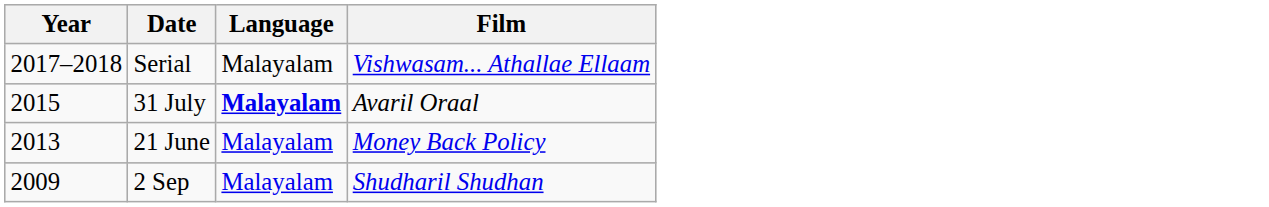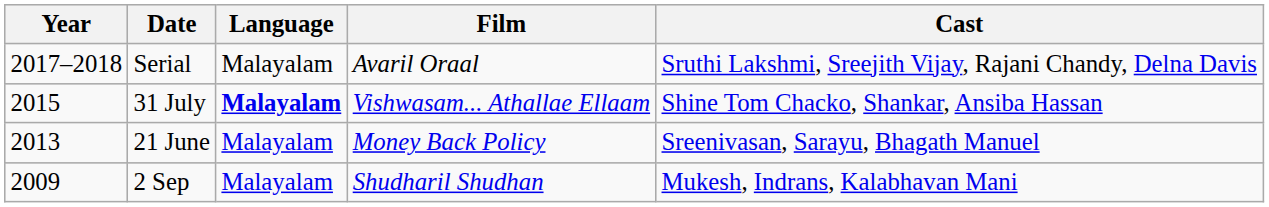 <table class="wikitable sortable">
 <tr>
 <th>Year</th>
 <th>Date</th>
 <th>Language</th>
 <th>Film</th>
+<th>Cast</th>
 </tr>
 <tr>
 <td>2017–2018</td>
 <td>Serial</td>
 <td>Malayalam</td>
-<td><em><a href='#'>Vishwasam... Athallae Ellaam</a></em></td>
+<td><em>Avaril Oraal</em></td>
+<td><a href='#'>Sruthi Lakshmi</a>, <a href='#'>Sreejith Vijay</a>, Rajani Chandy, <a href='#'>Delna Davis</a></td>
 </tr>
 <tr>
 <td>2015</td>
 <td>31 July</td>
 <td><strong><a href='#'>Malayalam</a></strong></td>
-<td><em>Avaril Oraal</em></td>
+<td><em><a href='#'>Vishwasam... Athallae Ellaam</a></em></td>
+<td><a href='#'>Shine Tom Chacko</a>, <a href='#'>Shankar</a>, <a href='#'>Ansiba Hassan</a></td>
 </tr>
 <tr>
 <td>2013</td>
 <td>21 June</td>
 <td><a href='#'>Malayalam</a></td>
 <td><em><a href='#'>Money Back Policy</a></em></td>
+<td><a href='#'>Sreenivasan</a>, <a href='#'>Sarayu</a>, <a href='#'>Bhagath Manuel</a></td>
 </tr>
 <tr>
 <td>2009</td>
 <td>2 Sep</td>
 <td><a href='#'>Malayalam</a></td>
 <td><em><a href='#'>Shudharil Shudhan</a></em></td>
+<td><a href='#'>Mukesh</a>, <a href='#'>Indrans</a>, <a href='#'>Kalabhavan Mani</a></td>
 </tr>
 </table>
